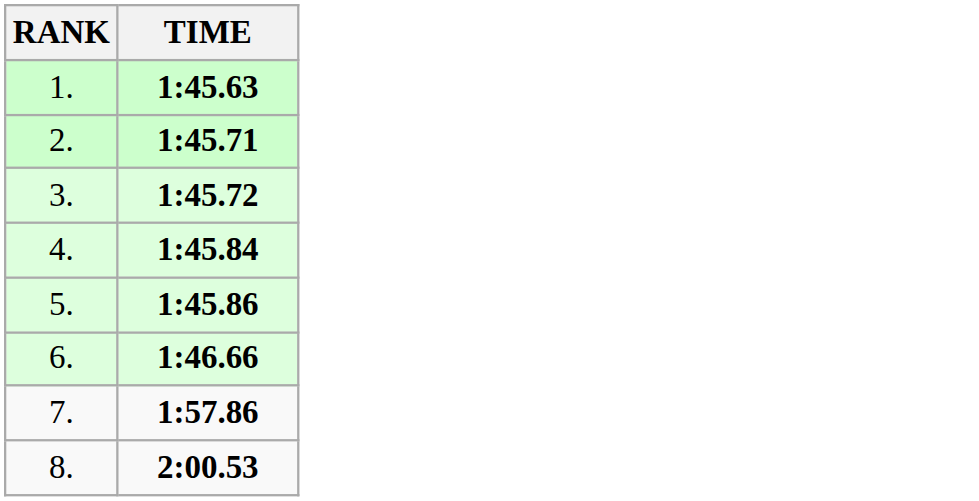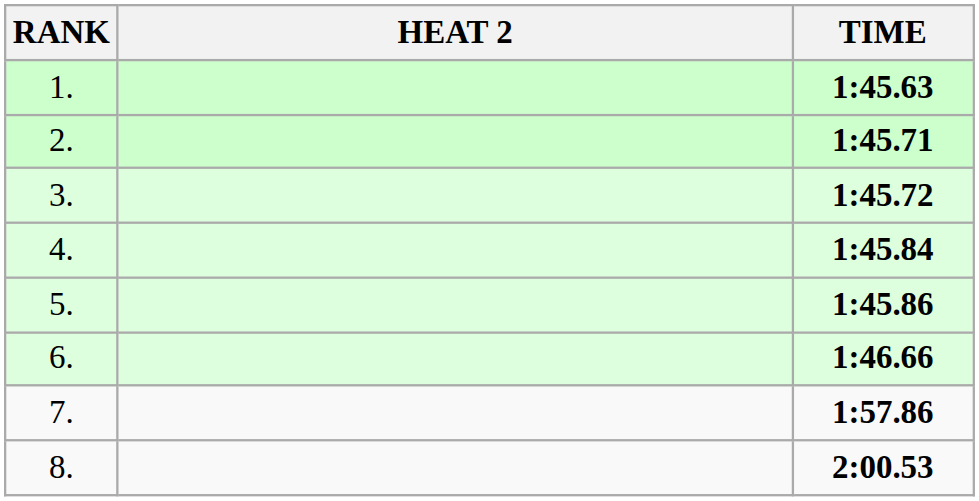 <table class="wikitable" style="border-collapse: collapse; font-size: 90%;">
 <tr>
 <th>RANK</th>
+<th style="width: 20em">HEAT 2</th>
 <th style="width: 5em">TIME</th>
 </tr>
 <tr style="background:#ccffcc;">
 <td align="center">1.</td>
+<td></td>
 <td align="center"><strong>1:45.63</strong></td>
 </tr>
 <tr style="background:#ccffcc;">
 <td align="center">2.</td>
+<td></td>
 <td align="center"><strong>1:45.71</strong></td>
 </tr>
 <tr style="background:#ddffdd;">
 <td align="center">3.</td>
+<td></td>
 <td align="center"><strong>1:45.72</strong></td>
 </tr>
 <tr style="background:#ddffdd;">
 <td align="center">4.</td>
+<td></td>
 <td align="center"><strong>1:45.84</strong></td>
 </tr>
 <tr style="background:#ddffdd;">
 <td align="center">5.</td>
+<td></td>
 <td align="center"><strong>1:45.86</strong></td>
 </tr>
 <tr style="background:#ddffdd;">
 <td align="center">6.</td>
+<td></td>
 <td align="center"><strong>1:46.66</strong></td>
 </tr>
 <tr>
 <td align="center">7.</td>
+<td></td>
 <td align="center"><strong>1:57.86</strong></td>
 </tr>
 <tr>
 <td align="center">8.</td>
+<td></td>
 <td align="center"><strong>2:00.53</strong></td>
 </tr>
 </table>
